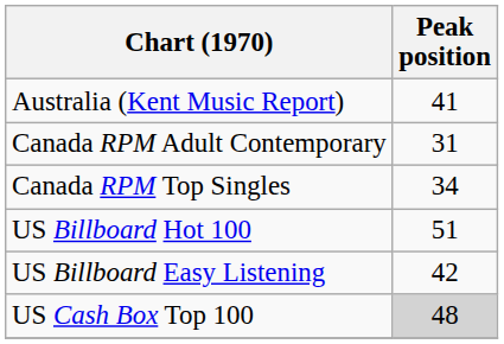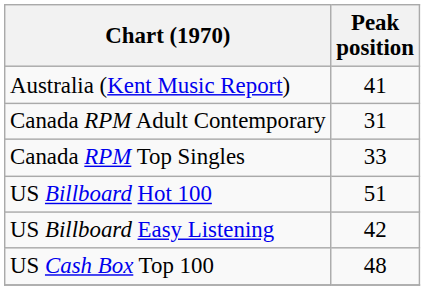 <table class="wikitable sortable">
 <tr>
 <th>Chart (1970)</th>
 <th>Peak<br>position</th>
 </tr>
 <tr>
 <td>Australia (<a href='#'>Kent Music Report</a>)</td>
 <td style="text-align:center;">41</td>
 </tr>
 <tr>
 <td>Canada <em>RPM</em> Adult Contemporary</td>
 <td style="text-align:center;">31</td>
 </tr>
 <tr>
 <td>Canada <em><a href='#'>RPM</a></em> Top Singles</td>
-<td style="text-align:center;">34</td>
+<td style="text-align:center;">33</td>
 </tr>
 <tr>
 <td>US <em><a href='#'>Billboard</a></em> <a href='#'>Hot 100</a></td>
 <td style="text-align:center;">51</td>
 </tr>
 <tr>
 <td>US <em>Billboard</em> <a href='#'>Easy Listening</a></td>
 <td style="text-align:center;">42</td>
 </tr>
 <tr>
 <td>US <a href='#'><em>Cash Box</em></a> Top 100</td>
-<td align="center" style="background: lightgrey;">48</td>
+<td align="center">48</td>
 </tr>
 <tr>
 </tr>
 </table>
